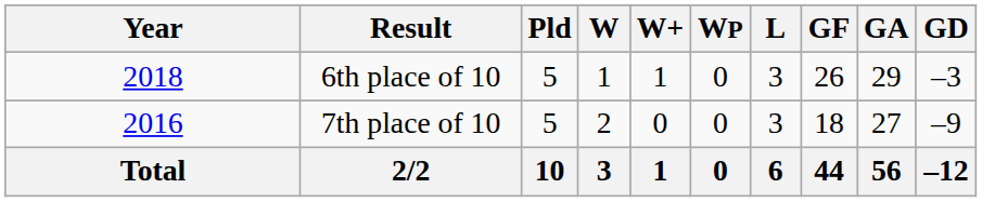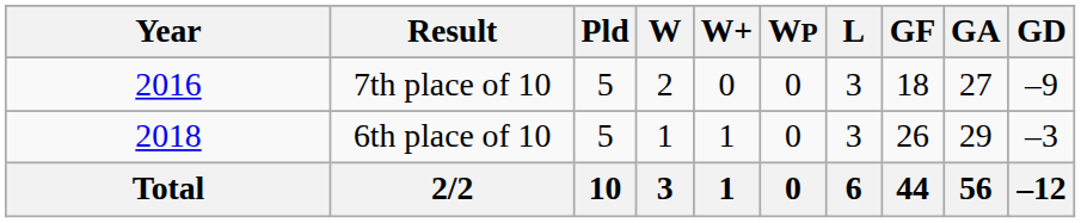 <table class="wikitable" style="text-align: center;">
 <tr>
 <th width=150>Year</th>
 <th width=110>Result</th>
 <th width=20>Pld</th>
 <th width=20>W</th>
 <th width=20>W+</th>
 <th width=20>W<small>P</small></th>
 <th width=20>L</th>
 <th width=20>GF</th>
 <th width=20>GA</th>
 <th width=25>GD</th>
 </tr>
 <tr>
+<td> <a href='#'>2016</a></td>
+<td>7th place of 10</td>
+<td>5</td>
+<td>2</td>
+<td>0</td>
+<td>0</td>
+<td>3</td>
+<td>18</td>
+<td>27</td>
+<td>–9</td>
+</tr>
+<tr>
 <td> <a href='#'>2018</a></td>
 <td>6th place of 10</td>
 <td>5</td>
 <td>1</td>
 <td>1</td>
 <td>0</td>
 <td>3</td>
 <td>26</td>
 <td>29</td>
 <td>–3</td>
-</tr>
-<tr>
-<td> <a href='#'>2016</a></td>
-<td>7th place of 10</td>
-<td>5</td>
-<td>2</td>
-<td>0</td>
-<td>0</td>
-<td>3</td>
-<td>18</td>
-<td>27</td>
-<td>–9</td>
 </tr>
 <tr>
 <th><strong>Total</strong></th>
 <th><strong>2/2</strong></th>
 <th><strong>10</strong></th>
 <th><strong>3</strong></th>
 <th><strong>1</strong></th>
 <th><strong>0</strong></th>
 <th><strong>6</strong></th>
 <th><strong>44</strong></th>
 <th><strong>56</strong></th>
 <th><strong>–12</strong></th>
 </tr>
 </table>
